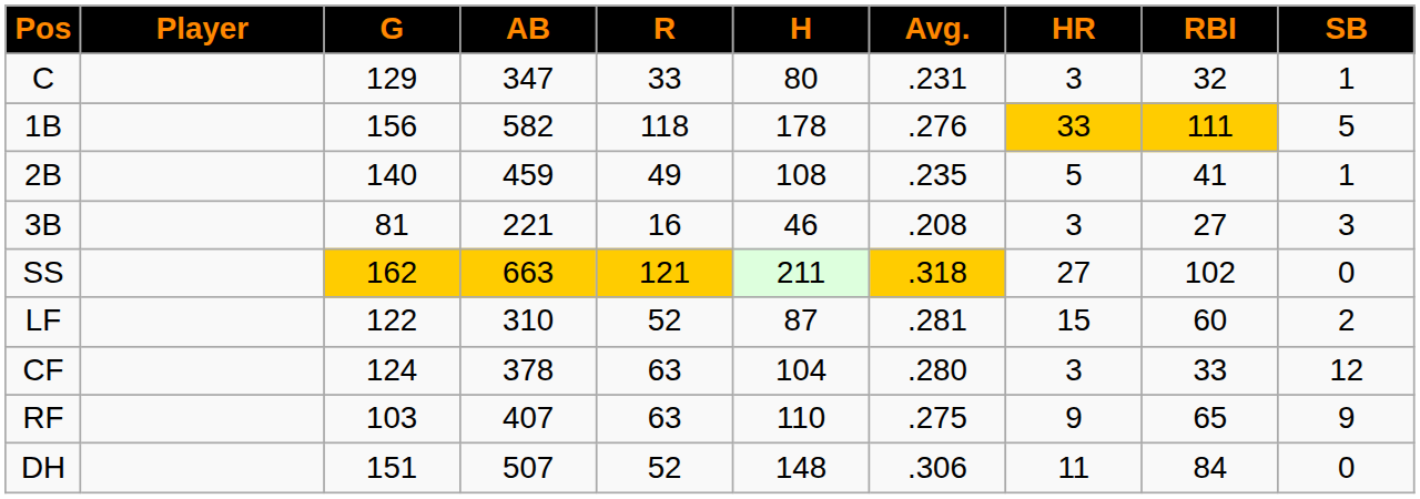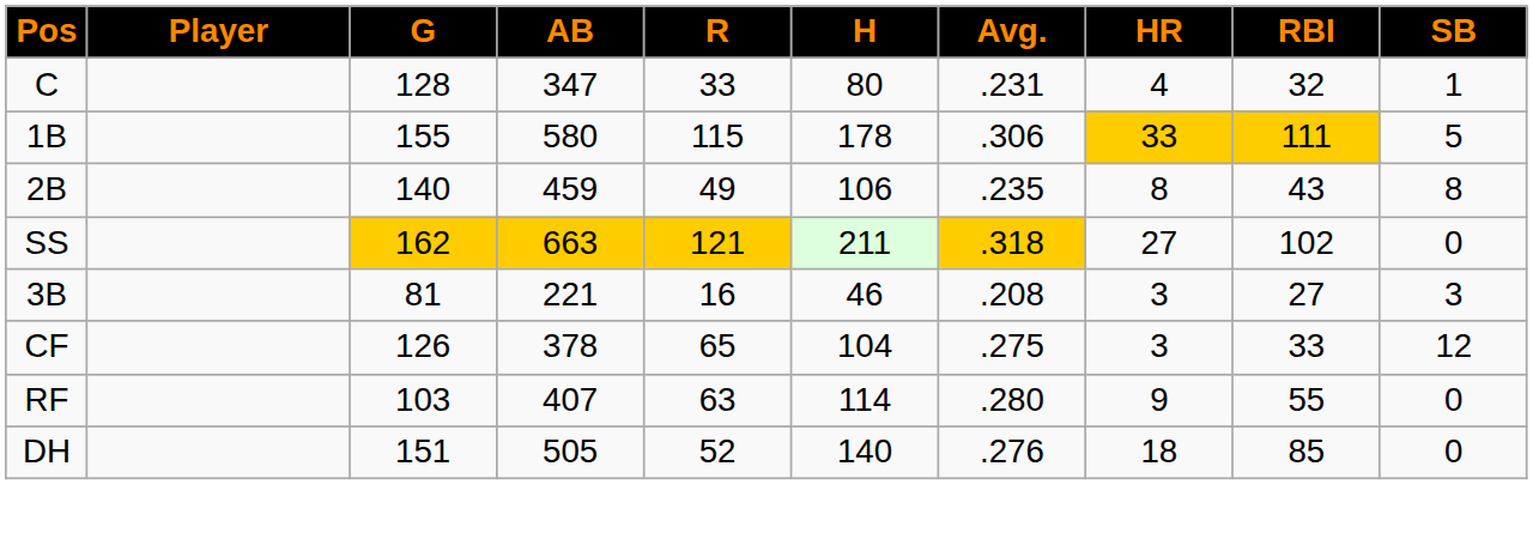 <table class="wikitable sortable">
 <tr>
 <th style="background:black;color:#FF8800;" width="5%">Pos</th>
 <th style="background:black;color:#FF8800;" width="16%">Player</th>
 <th style="background:black;color:#FF8800;" width="9%">G</th>
 <th style="background:black;color:#FF8800;" width="9%">AB</th>
 <th style="background:black;color:#FF8800;" width="9%">R</th>
 <th style="background:black;color:#FF8800;" width="9%">H</th>
 <th style="background:black;color:#FF8800;" width="9%">Avg.</th>
 <th style="background:black;color:#FF8800;" width="9%">HR</th>
 <th style="background:black;color:#FF8800;" width="9%">RBI</th>
 <th style="background:black;color:#FF8800;" width="9%">SB</th>
 </tr>
 <tr align="center">
 <td>C</td>
 <td></td>
-<td>129</td>
+<td>128</td>
 <td>347</td>
 <td>33</td>
 <td>80</td>
 <td>.231</td>
-<td>3</td>
+<td>4</td>
 <td>32</td>
 <td>1</td>
 </tr>
 <tr align="center">
 <td>1B</td>
 <td></td>
-<td>156</td>
-<td>582</td>
-<td>118</td>
+<td>155</td>
+<td>580</td>
+<td>115</td>
 <td>178</td>
-<td>.276</td>
+<td>.306</td>
 <td bgcolor="#FFCC00">33</td>
 <td bgcolor="#FFCC00">111</td>
 <td>5</td>
 </tr>
 <tr align="center">
 <td>2B</td>
 <td></td>
 <td>140</td>
 <td>459</td>
 <td>49</td>
-<td>108</td>
+<td>106</td>
 <td>.235</td>
-<td>5</td>
-<td>41</td>
-<td>1</td>
+<td>8</td>
+<td>43</td>
+<td>8</td>
+</tr>
+<tr align="center">
+<td>SS</td>
+<td></td>
+<td bgcolor="#FFCC00">162</td>
+<td bgcolor="#FFCC00">663</td>
+<td bgcolor="#FFCC00">121</td>
+<td bgcolor="#DDFFDD">211</td>
+<td bgcolor="#FFCC00">.318</td>
+<td>27</td>
+<td>102</td>
+<td>0</td>
 </tr>
 <tr align="center">
 <td>3B</td>
 <td></td>
 <td>81</td>
 <td>221</td>
 <td>16</td>
 <td>46</td>
 <td>.208</td>
 <td>3</td>
 <td>27</td>
 <td>3</td>
 </tr>
 <tr align="center">
-<td>SS</td>
-<td></td>
-<td bgcolor="#FFCC00">162</td>
-<td bgcolor="#FFCC00">663</td>
-<td bgcolor="#FFCC00">121</td>
-<td bgcolor="#DDFFDD">211</td>
-<td bgcolor="#FFCC00">.318</td>
-<td>27</td>
-<td>102</td>
-<td>0</td>
-</tr>
-<tr align="center">
-<td>LF</td>
-<td></td>
-<td>122</td>
-<td>310</td>
-<td>52</td>
-<td>87</td>
-<td>.281</td>
-<td>15</td>
-<td>60</td>
-<td>2</td>
-</tr>
-<tr align="center">
 <td>CF</td>
 <td></td>
-<td>124</td>
+<td>126</td>
 <td>378</td>
-<td>63</td>
+<td>65</td>
 <td>104</td>
-<td>.280</td>
+<td>.275</td>
 <td>3</td>
 <td>33</td>
 <td>12</td>
 </tr>
 <tr align="center">
 <td>RF</td>
 <td></td>
 <td>103</td>
 <td>407</td>
 <td>63</td>
-<td>110</td>
-<td>.275</td>
+<td>114</td>
+<td>.280</td>
 <td>9</td>
-<td>65</td>
-<td>9</td>
+<td>55</td>
+<td>0</td>
 </tr>
 <tr align="center">
 <td>DH</td>
 <td></td>
 <td>151</td>
-<td>507</td>
+<td>505</td>
 <td>52</td>
-<td>148</td>
-<td>.306</td>
-<td>11</td>
-<td>84</td>
+<td>140</td>
+<td>.276</td>
+<td>18</td>
+<td>85</td>
 <td>0</td>
 </tr>
 </table>
